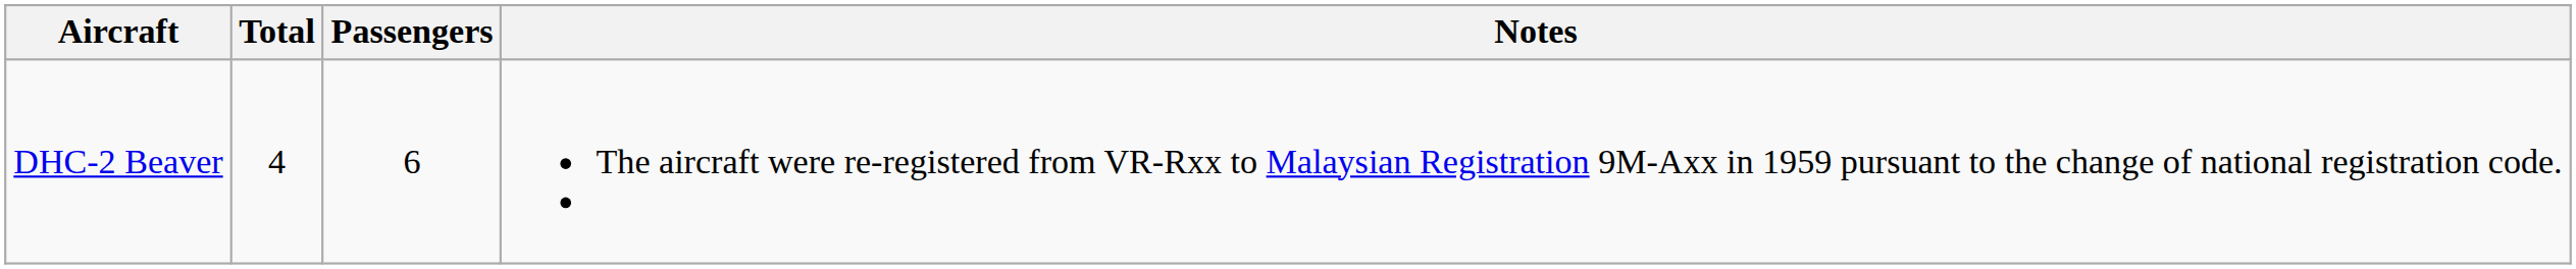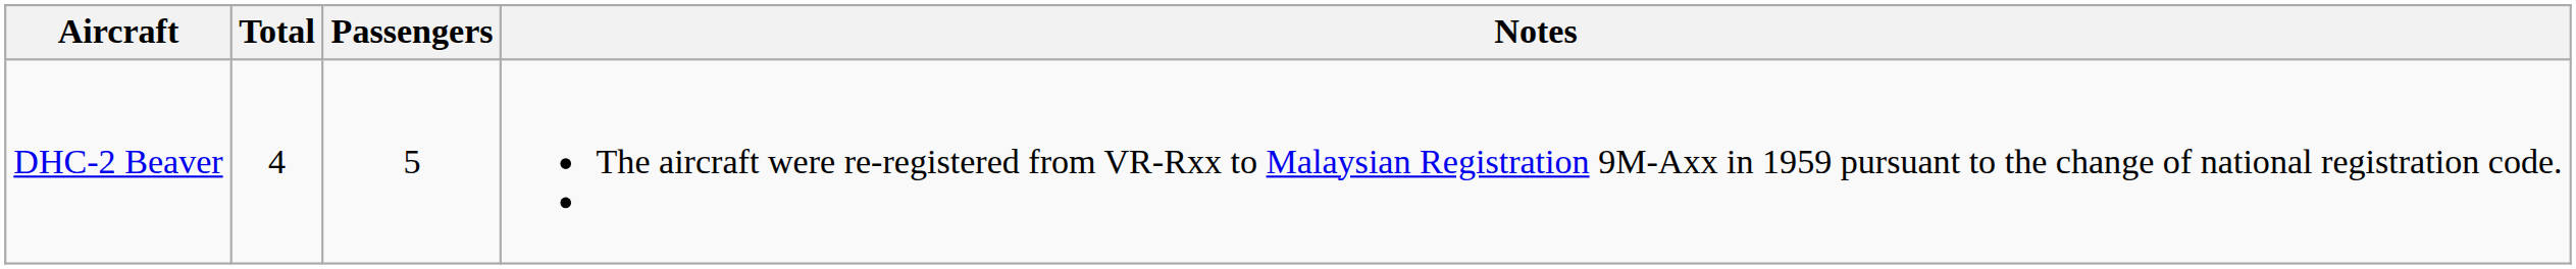 <table class="wikitable" style="margin:1em auto; border-collapse:collapse;text-align:center;">
 <tr>
 <th><strong>Aircraft</strong></th>
 <th><strong>Total</strong></th>
 <th><strong>Passengers</strong></th>
 <th><strong>Notes</strong></th>
 </tr>
 <tr>
 <td><a href='#'>DHC-2 Beaver</a></td>
 <td>4</td>
-<td>6</td>
+<td>5</td>
 <td><br><ul><li>The aircraft were re-registered from VR-Rxx to <a href='#'>Malaysian Registration</a> 9M-Axx in 1959 pursuant to the change of national registration code.</li><li></li></ul></td>
 </tr>
 </table>
